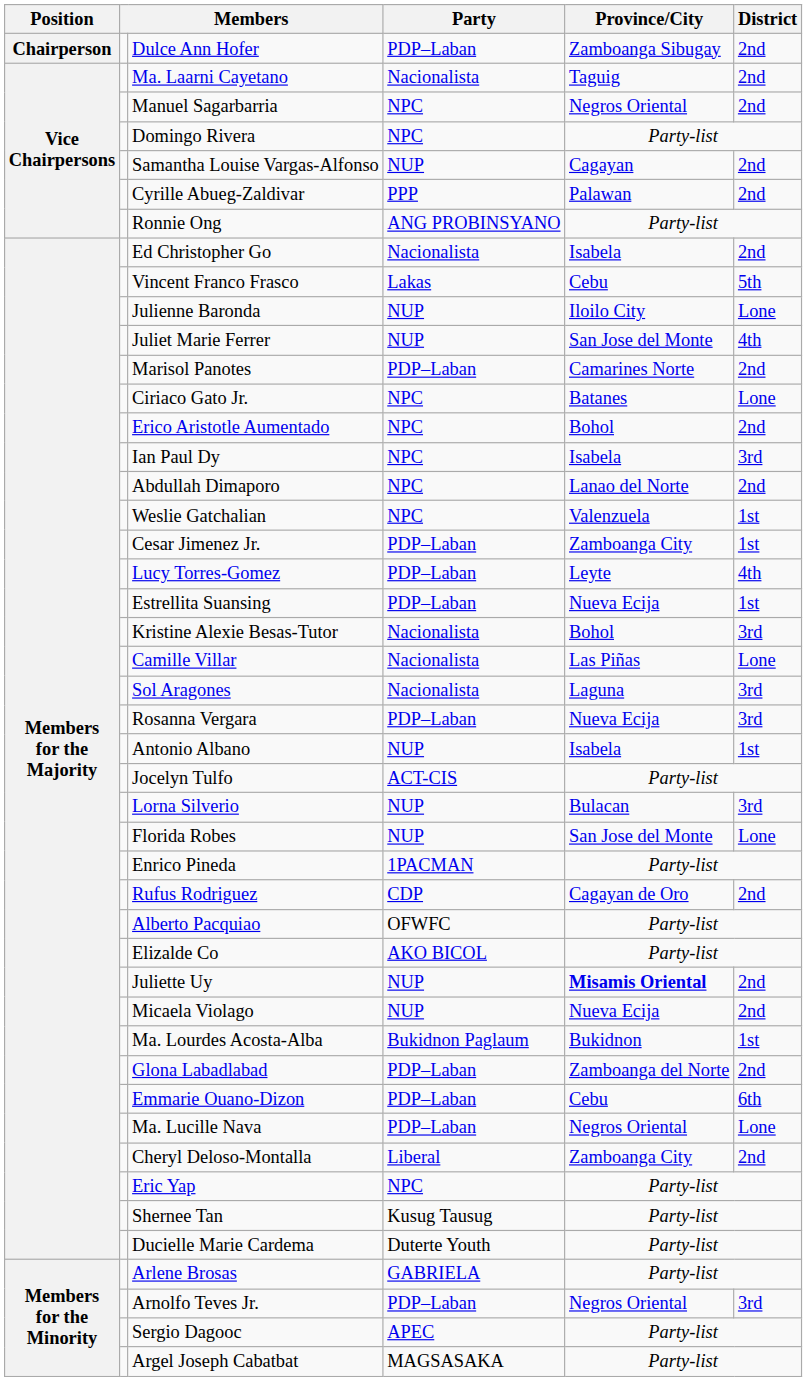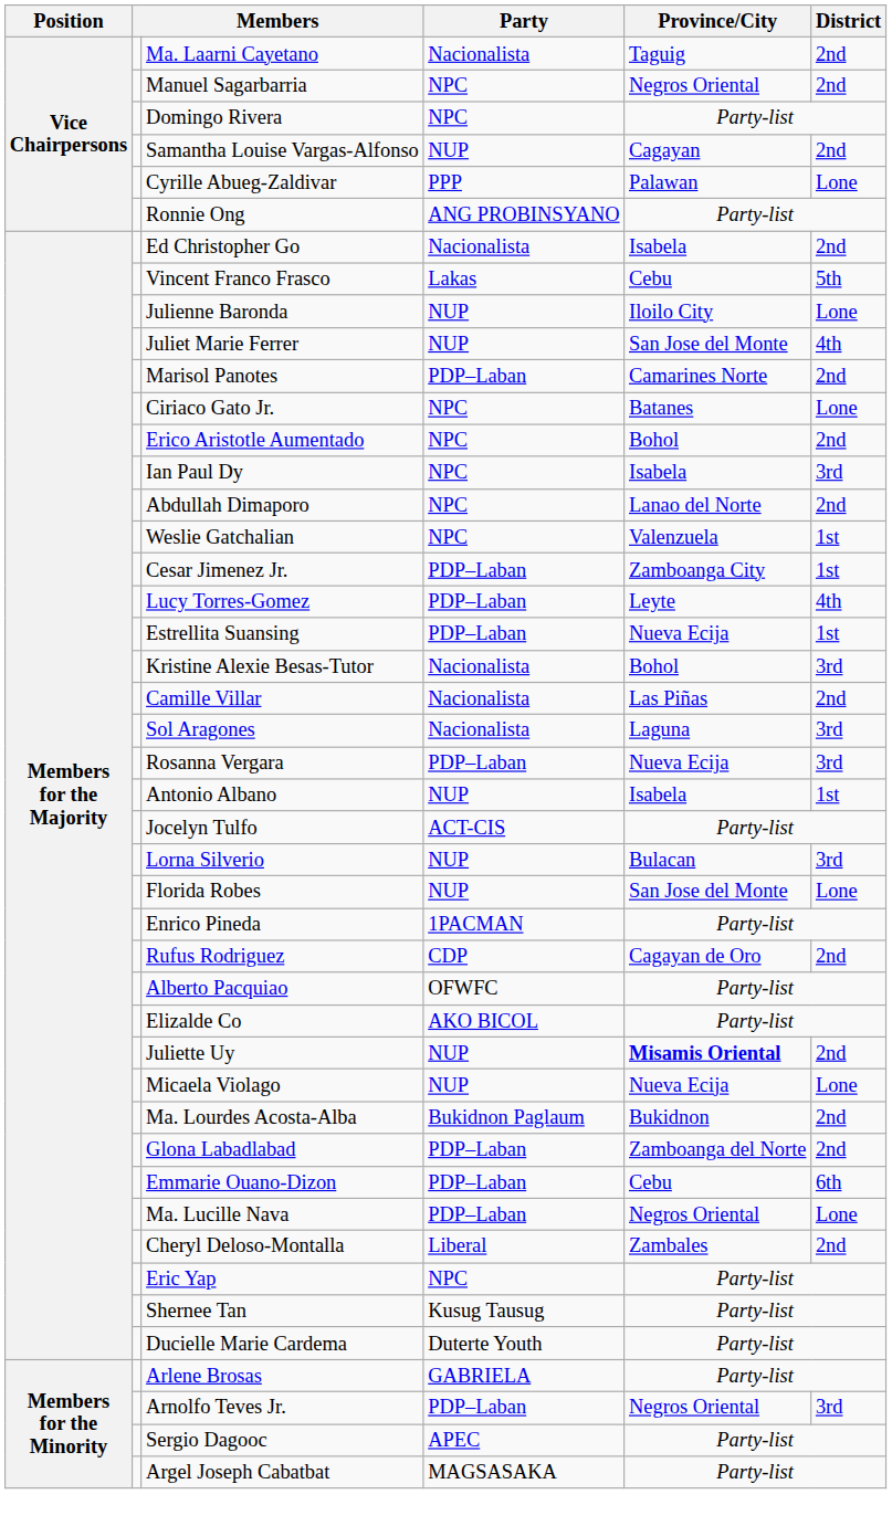 <table class="wikitable" style="font-size: 100%;">
 <tr>
 <th>Position</th>
 <th colspan="2">Members</th>
 <th>Party</th>
 <th>Province/City</th>
 <th>District</th>
-</tr>
-<tr>
-<th>Chairperson</th>
-<td></td>
-<td><a href='#'>Dulce Ann Hofer</a></td>
-<td><a href='#'>PDP–Laban</a></td>
-<td><a href='#'>Zamboanga Sibugay</a></td>
-<td><a href='#'>2nd</a></td>
 </tr>
 <tr>
 <th rowspan="6">Vice<br>Chairpersons</th>
 <td></td>
 <td><a href='#'>Ma. Laarni Cayetano</a></td>
 <td><a href='#'>Nacionalista</a></td>
 <td><a href='#'>Taguig</a></td>
 <td><a href='#'>2nd</a></td>
 </tr>
 <tr>
 <td></td>
 <td>Manuel Sagarbarria</td>
 <td><a href='#'>NPC</a></td>
 <td><a href='#'>Negros Oriental</a></td>
 <td><a href='#'>2nd</a></td>
 </tr>
 <tr>
 <td></td>
 <td>Domingo Rivera</td>
 <td><a href='#'>NPC</a></td>
 <td align="center" colspan="2"><em>Party-list</em></td>
 </tr>
 <tr>
 <td></td>
 <td>Samantha Louise Vargas-Alfonso</td>
 <td><a href='#'>NUP</a></td>
 <td><a href='#'>Cagayan</a></td>
 <td><a href='#'>2nd</a></td>
 </tr>
 <tr>
 <td></td>
 <td>Cyrille Abueg-Zaldivar</td>
 <td><a href='#'>PPP</a></td>
 <td><a href='#'>Palawan</a></td>
-<td><a href='#'>2nd</a></td>
+<td><a href='#'>Lone</a></td>
 </tr>
 <tr>
 <td></td>
 <td>Ronnie Ong</td>
 <td><a href='#'>ANG PROBINSYANO</a></td>
 <td align="center" colspan="2"><em>Party-list</em></td>
 </tr>
 <tr>
 <th rowspan="35">Members<br>for the<br>Majority</th>
 <td></td>
 <td>Ed Christopher Go</td>
 <td><a href='#'>Nacionalista</a></td>
 <td><a href='#'>Isabela</a></td>
 <td><a href='#'>2nd</a></td>
 </tr>
 <tr>
 <td></td>
 <td>Vincent Franco Frasco</td>
 <td><a href='#'>Lakas</a></td>
 <td><a href='#'>Cebu</a></td>
 <td><a href='#'>5th</a></td>
 </tr>
 <tr>
 <td></td>
 <td>Julienne Baronda</td>
 <td><a href='#'>NUP</a></td>
 <td><a href='#'>Iloilo City</a></td>
 <td><a href='#'>Lone</a></td>
 </tr>
 <tr>
 <td></td>
 <td>Juliet Marie Ferrer</td>
 <td><a href='#'>NUP</a></td>
 <td><a href='#'>San Jose del Monte</a></td>
 <td><a href='#'>4th</a></td>
 </tr>
 <tr>
 <td></td>
 <td>Marisol Panotes</td>
 <td><a href='#'>PDP–Laban</a></td>
 <td><a href='#'>Camarines Norte</a></td>
 <td><a href='#'>2nd</a></td>
 </tr>
 <tr>
 <td></td>
 <td>Ciriaco Gato Jr.</td>
 <td><a href='#'>NPC</a></td>
 <td><a href='#'>Batanes</a></td>
 <td><a href='#'>Lone</a></td>
 </tr>
 <tr>
 <td></td>
 <td><a href='#'>Erico Aristotle Aumentado</a></td>
 <td><a href='#'>NPC</a></td>
 <td><a href='#'>Bohol</a></td>
 <td><a href='#'>2nd</a></td>
 </tr>
 <tr>
 <td></td>
 <td>Ian Paul Dy</td>
 <td><a href='#'>NPC</a></td>
 <td><a href='#'>Isabela</a></td>
 <td><a href='#'>3rd</a></td>
 </tr>
 <tr>
 <td></td>
 <td>Abdullah Dimaporo</td>
 <td><a href='#'>NPC</a></td>
 <td><a href='#'>Lanao del Norte</a></td>
 <td><a href='#'>2nd</a></td>
 </tr>
 <tr>
 <td></td>
 <td>Weslie Gatchalian</td>
 <td><a href='#'>NPC</a></td>
 <td><a href='#'>Valenzuela</a></td>
 <td><a href='#'>1st</a></td>
 </tr>
 <tr>
 <td></td>
 <td>Cesar Jimenez Jr.</td>
 <td><a href='#'>PDP–Laban</a></td>
 <td><a href='#'>Zamboanga City</a></td>
 <td><a href='#'>1st</a></td>
 </tr>
 <tr>
 <td></td>
 <td><a href='#'>Lucy Torres-Gomez</a></td>
 <td><a href='#'>PDP–Laban</a></td>
 <td><a href='#'>Leyte</a></td>
 <td><a href='#'>4th</a></td>
 </tr>
 <tr>
 <td></td>
 <td>Estrellita Suansing</td>
 <td><a href='#'>PDP–Laban</a></td>
 <td><a href='#'>Nueva Ecija</a></td>
 <td><a href='#'>1st</a></td>
 </tr>
 <tr>
 <td></td>
 <td>Kristine Alexie Besas-Tutor</td>
 <td><a href='#'>Nacionalista</a></td>
 <td><a href='#'>Bohol</a></td>
 <td><a href='#'>3rd</a></td>
 </tr>
 <tr>
 <td></td>
 <td><a href='#'>Camille Villar</a></td>
 <td><a href='#'>Nacionalista</a></td>
 <td><a href='#'>Las Piñas</a></td>
-<td><a href='#'>Lone</a></td>
+<td><a href='#'>2nd</a></td>
 </tr>
 <tr>
 <td></td>
 <td><a href='#'>Sol Aragones</a></td>
 <td><a href='#'>Nacionalista</a></td>
 <td><a href='#'>Laguna</a></td>
 <td><a href='#'>3rd</a></td>
 </tr>
 <tr>
 <td></td>
 <td>Rosanna Vergara</td>
 <td><a href='#'>PDP–Laban</a></td>
 <td><a href='#'>Nueva Ecija</a></td>
 <td><a href='#'>3rd</a></td>
 </tr>
 <tr>
 <td></td>
 <td>Antonio Albano</td>
 <td><a href='#'>NUP</a></td>
 <td><a href='#'>Isabela</a></td>
 <td><a href='#'>1st</a></td>
 </tr>
 <tr>
 <td></td>
 <td>Jocelyn Tulfo</td>
 <td><a href='#'>ACT-CIS</a></td>
 <td align="center" colspan="2"><em>Party-list</em></td>
 </tr>
 <tr>
 <td></td>
 <td><a href='#'>Lorna Silverio</a></td>
 <td><a href='#'>NUP</a></td>
 <td><a href='#'>Bulacan</a></td>
 <td><a href='#'>3rd</a></td>
 </tr>
 <tr>
 <td></td>
 <td>Florida Robes</td>
 <td><a href='#'>NUP</a></td>
 <td><a href='#'>San Jose del Monte</a></td>
 <td><a href='#'>Lone</a></td>
 </tr>
 <tr>
 <td></td>
 <td>Enrico Pineda</td>
 <td><a href='#'>1PACMAN</a></td>
 <td align="center" colspan="2"><em>Party-list</em></td>
 </tr>
 <tr>
 <td></td>
 <td><a href='#'>Rufus Rodriguez</a></td>
 <td><a href='#'>CDP</a></td>
 <td><a href='#'>Cagayan de Oro</a></td>
 <td><a href='#'>2nd</a></td>
 </tr>
 <tr>
 <td></td>
 <td><a href='#'>Alberto Pacquiao</a></td>
 <td>OFWFC</td>
 <td align="center" colspan="2"><em>Party-list</em></td>
 </tr>
 <tr>
 <td></td>
 <td>Elizalde Co</td>
 <td><a href='#'>AKO BICOL</a></td>
 <td align="center" colspan="2"><em>Party-list</em></td>
 </tr>
 <tr>
 <td></td>
 <td>Juliette Uy</td>
 <td><a href='#'>NUP</a></td>
 <td><strong><a href='#'>Misamis Oriental</a></strong></td>
 <td><a href='#'>2nd</a></td>
 </tr>
 <tr>
 <td></td>
 <td>Micaela Violago</td>
 <td><a href='#'>NUP</a></td>
 <td><a href='#'>Nueva Ecija</a></td>
-<td><a href='#'>2nd</a></td>
+<td><a href='#'>Lone</a></td>
 </tr>
 <tr>
 <td></td>
 <td>Ma. Lourdes Acosta-Alba</td>
 <td><a href='#'>Bukidnon Paglaum</a></td>
 <td><a href='#'>Bukidnon</a></td>
-<td><a href='#'>1st</a></td>
+<td><a href='#'>2nd</a></td>
 </tr>
 <tr>
 <td></td>
 <td><a href='#'>Glona Labadlabad</a></td>
 <td><a href='#'>PDP–Laban</a></td>
 <td><a href='#'>Zamboanga del Norte</a></td>
 <td><a href='#'>2nd</a></td>
 </tr>
 <tr>
 <td></td>
 <td><a href='#'>Emmarie Ouano-Dizon</a></td>
 <td><a href='#'>PDP–Laban</a></td>
 <td><a href='#'>Cebu</a></td>
 <td><a href='#'>6th</a></td>
 </tr>
 <tr>
 <td></td>
 <td>Ma. Lucille Nava</td>
 <td><a href='#'>PDP–Laban</a></td>
 <td><a href='#'>Negros Oriental</a></td>
 <td><a href='#'>Lone</a></td>
 </tr>
 <tr>
 <td></td>
 <td>Cheryl Deloso-Montalla</td>
 <td><a href='#'>Liberal</a></td>
-<td><a href='#'>Zamboanga City</a></td>
+<td><a href='#'>Zambales</a></td>
 <td><a href='#'>2nd</a></td>
 </tr>
 <tr>
 <td></td>
 <td><a href='#'>Eric Yap</a></td>
 <td><a href='#'>NPC</a></td>
 <td align="center" colspan="2"><em>Party-list</em></td>
 </tr>
 <tr>
 <td></td>
 <td>Shernee Tan</td>
 <td>Kusug Tausug</td>
 <td align="center" colspan="2"><em>Party-list</em></td>
 </tr>
 <tr>
 <td></td>
 <td>Ducielle Marie Cardema</td>
 <td>Duterte Youth</td>
 <td align="center" colspan="2"><em>Party-list</em></td>
 </tr>
 <tr>
 <th rowspan="4">Members<br>for the<br>Minority</th>
 <td></td>
 <td><a href='#'>Arlene Brosas</a></td>
 <td><a href='#'>GABRIELA</a></td>
 <td align="center" colspan="2"><em>Party-list</em></td>
 </tr>
 <tr>
 <td></td>
 <td>Arnolfo Teves Jr.</td>
 <td><a href='#'>PDP–Laban</a></td>
 <td><a href='#'>Negros Oriental</a></td>
 <td><a href='#'>3rd</a></td>
 </tr>
 <tr>
 <td></td>
 <td>Sergio Dagooc</td>
 <td><a href='#'>APEC</a></td>
 <td align="center" colspan="2"><em>Party-list</em></td>
 </tr>
 <tr>
 <td></td>
 <td>Argel Joseph Cabatbat</td>
 <td>MAGSASAKA</td>
 <td align="center" colspan="2"><em>Party-list</em></td>
 </tr>
 </table>
